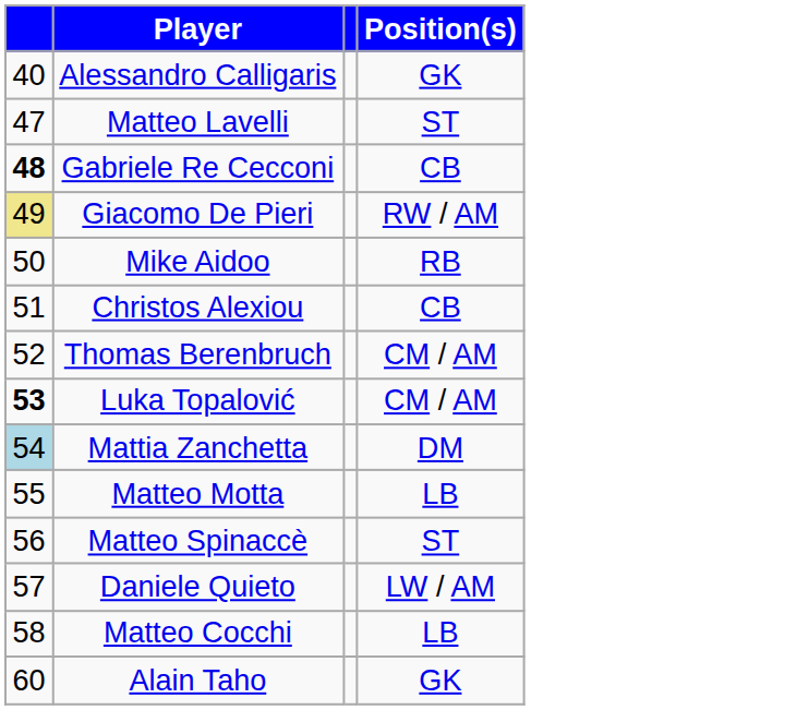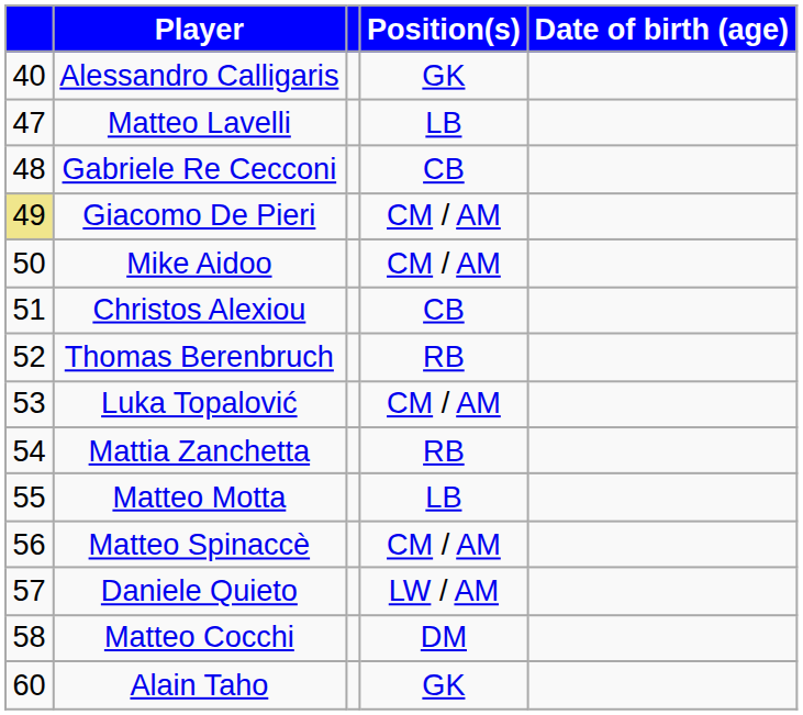 <table class="wikitable" style="font-size:85%; text-align:center">
 <tr>
 <th style="background:#0000FF; color:white; text-align:center;"></th>
 <th style="background:#0000FF; color:white; text-align:center;">Player</th>
 <th style="background:#0000FF; color:white; text-align:center;"></th>
 <th style="background:#0000FF; color:white; text-align:center;">Position(s)</th>
+<th style="background:#0000FF; color:white; text-align:center;">Date of birth (age)</th>
 </tr>
 <tr>
 <td>40</td>
 <td><a href='#'>Alessandro Calligaris</a></td>
 <td></td>
 <td><a href='#'>GK</a></td>
+<td></td>
 </tr>
 <tr>
 <td>47</td>
 <td><a href='#'>Matteo Lavelli</a></td>
 <td></td>
-<td><a href='#'>ST</a></td>
+<td><a href='#'>LB</a></td>
+<td></td>
 </tr>
 <tr>
-<td><strong>48</strong></td>
+<td>48</td>
 <td><a href='#'>Gabriele Re Cecconi</a></td>
 <td></td>
 <td><a href='#'>CB</a></td>
+<td></td>
 </tr>
 <tr>
 <td style="background: khaki;">49</td>
 <td><a href='#'>Giacomo De Pieri</a></td>
 <td></td>
-<td><a href='#'>RW</a> / <a href='#'>AM</a></td>
+<td><a href='#'>CM</a> / <a href='#'>AM</a></td>
+<td></td>
 </tr>
 <tr>
 <td>50</td>
 <td><a href='#'>Mike Aidoo</a></td>
 <td></td>
-<td><a href='#'>RB</a></td>
+<td><a href='#'>CM</a> / <a href='#'>AM</a></td>
+<td></td>
 </tr>
 <tr>
 <td>51</td>
 <td><a href='#'>Christos Alexiou</a></td>
 <td></td>
 <td><a href='#'>CB</a></td>
+<td></td>
 </tr>
 <tr>
 <td>52</td>
 <td><a href='#'>Thomas Berenbruch</a></td>
 <td></td>
-<td><a href='#'>CM</a> / <a href='#'>AM</a></td>
+<td><a href='#'>RB</a></td>
+<td></td>
 </tr>
 <tr>
-<td><strong>53</strong></td>
+<td>53</td>
 <td><a href='#'>Luka Topalović</a></td>
 <td></td>
 <td><a href='#'>CM</a> / <a href='#'>AM</a></td>
+<td></td>
 </tr>
 <tr>
-<td style="background: lightblue;">54</td>
+<td>54</td>
 <td><a href='#'>Mattia Zanchetta</a></td>
 <td></td>
-<td><a href='#'>DM</a></td>
+<td><a href='#'>RB</a></td>
+<td></td>
 </tr>
 <tr>
 <td>55</td>
 <td><a href='#'>Matteo Motta</a></td>
 <td></td>
 <td><a href='#'>LB</a></td>
+<td></td>
 </tr>
 <tr>
 <td>56</td>
 <td><a href='#'>Matteo Spinaccè</a></td>
 <td></td>
-<td><a href='#'>ST</a></td>
+<td><a href='#'>CM</a> / <a href='#'>AM</a></td>
+<td></td>
 </tr>
 <tr>
 <td>57</td>
 <td><a href='#'>Daniele Quieto</a></td>
 <td></td>
 <td><a href='#'>LW</a> / <a href='#'>AM</a></td>
+<td></td>
 </tr>
 <tr>
 <td>58</td>
 <td><a href='#'>Matteo Cocchi</a></td>
 <td></td>
-<td><a href='#'>LB</a></td>
+<td><a href='#'>DM</a></td>
+<td></td>
 </tr>
 <tr>
 <td>60</td>
 <td><a href='#'>Alain Taho</a></td>
 <td></td>
 <td><a href='#'>GK</a></td>
+<td></td>
 </tr>
 </table>
